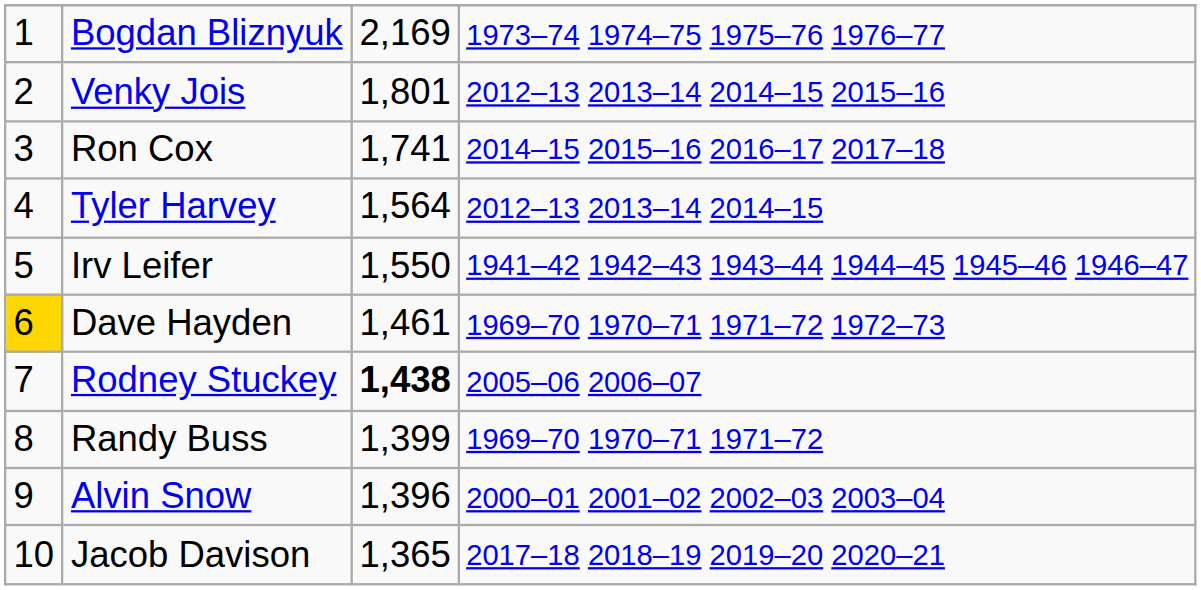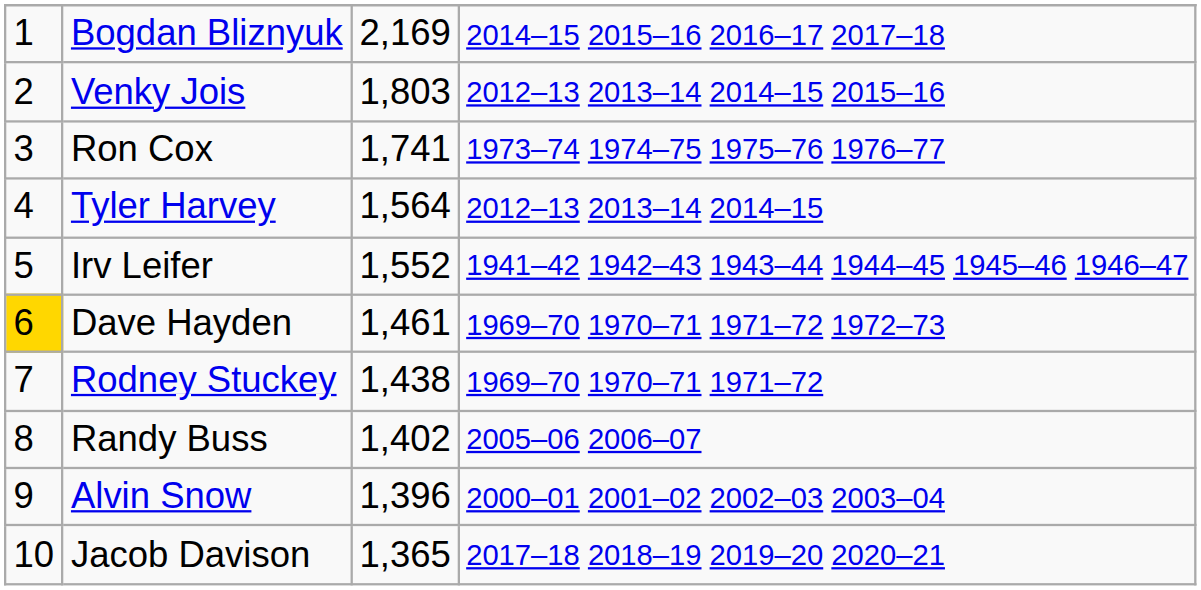 <table class="wikitable">
 <tr>
 </tr>
 <tr>
 <td>1</td>
 <td><a href='#'>Bogdan Bliznyuk</a></td>
 <td>2,169</td>
-<td style="font-size:80%;"><a href='#'>1973–74</a> <a href='#'>1974–75</a> <a href='#'>1975–76</a> <a href='#'>1976–77</a></td>
+<td style="font-size:80%;"><a href='#'>2014–15</a> <a href='#'>2015–16</a> <a href='#'>2016–17</a> <a href='#'>2017–18</a></td>
 </tr>
 <tr>
 <td>2</td>
 <td><a href='#'>Venky Jois</a></td>
-<td>1,801</td>
+<td>1,803</td>
 <td style="font-size:80%;"><a href='#'>2012–13</a> <a href='#'>2013–14</a> <a href='#'>2014–15</a> <a href='#'>2015–16</a></td>
 </tr>
 <tr>
 <td>3</td>
 <td>Ron Cox</td>
 <td>1,741</td>
-<td style="font-size:80%;"><a href='#'>2014–15</a> <a href='#'>2015–16</a> <a href='#'>2016–17</a> <a href='#'>2017–18</a></td>
+<td style="font-size:80%;"><a href='#'>1973–74</a> <a href='#'>1974–75</a> <a href='#'>1975–76</a> <a href='#'>1976–77</a></td>
 </tr>
 <tr>
 <td>4</td>
 <td><a href='#'>Tyler Harvey</a></td>
 <td>1,564</td>
 <td style="font-size:80%;"><a href='#'>2012–13</a> <a href='#'>2013–14</a> <a href='#'>2014–15</a></td>
 </tr>
 <tr>
 <td>5</td>
 <td>Irv Leifer</td>
-<td>1,550</td>
+<td>1,552</td>
 <td style="font-size:80%;"><a href='#'>1941–42</a> <a href='#'>1942–43</a> <a href='#'>1943–44</a> <a href='#'>1944–45</a> <a href='#'>1945–46</a> <a href='#'>1946–47</a></td>
 </tr>
 <tr>
 <td style="background: gold;">6</td>
 <td>Dave Hayden</td>
 <td>1,461</td>
 <td style="font-size:80%;"><a href='#'>1969–70</a> <a href='#'>1970–71</a> <a href='#'>1971–72</a> <a href='#'>1972–73</a></td>
 </tr>
 <tr>
 <td>7</td>
 <td><a href='#'>Rodney Stuckey</a></td>
-<td><strong>1,438</strong></td>
-<td style="font-size:80%;"><a href='#'>2005–06</a> <a href='#'>2006–07</a></td>
+<td>1,438</td>
+<td style="font-size:80%;"><a href='#'>1969–70</a> <a href='#'>1970–71</a> <a href='#'>1971–72</a></td>
 </tr>
 <tr>
 <td>8</td>
 <td>Randy Buss</td>
-<td>1,399</td>
-<td style="font-size:80%;"><a href='#'>1969–70</a> <a href='#'>1970–71</a> <a href='#'>1971–72</a></td>
+<td>1,402</td>
+<td style="font-size:80%;"><a href='#'>2005–06</a> <a href='#'>2006–07</a></td>
 </tr>
 <tr>
 <td>9</td>
 <td><a href='#'>Alvin Snow</a></td>
 <td>1,396</td>
 <td style="font-size:80%;"><a href='#'>2000–01</a> <a href='#'>2001–02</a> <a href='#'>2002–03</a> <a href='#'>2003–04</a></td>
 </tr>
 <tr>
 <td>10</td>
 <td>Jacob Davison</td>
 <td>1,365</td>
 <td style="font-size:80%;"><a href='#'>2017–18</a> <a href='#'>2018–19</a> <a href='#'>2019–20</a> <a href='#'>2020–21</a></td>
 </tr>
 </table>
